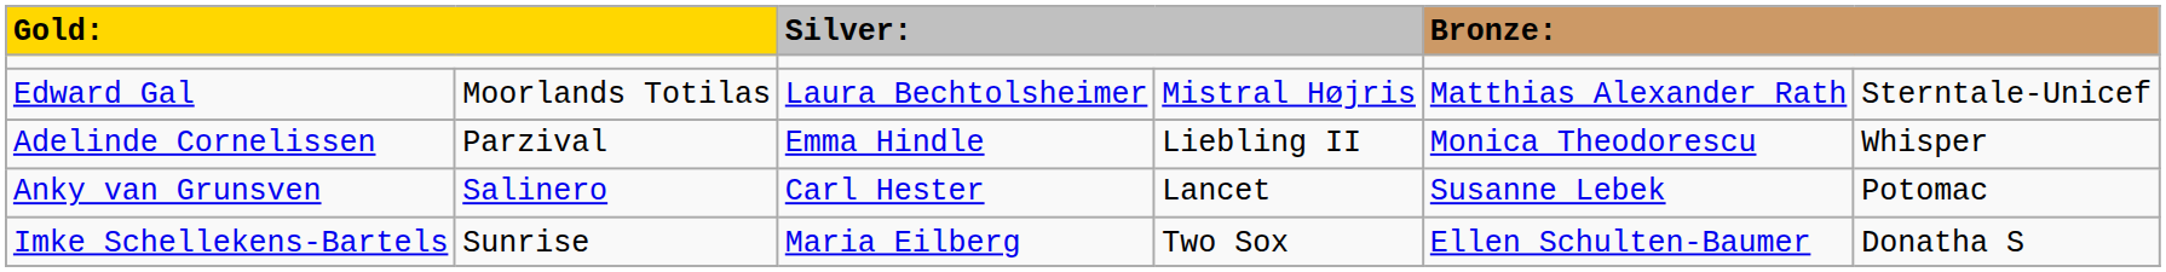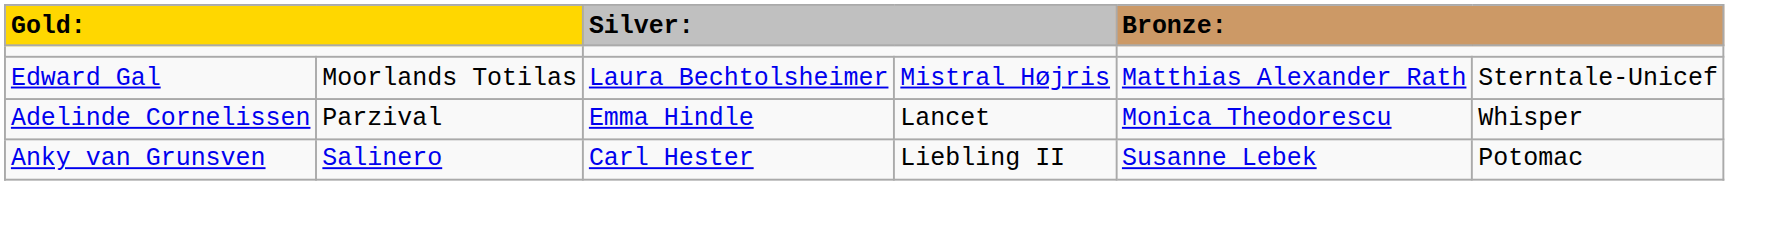 <table class="wikitable">
 <tr>
 <td !align="center" bgcolor="gold" colspan=2><strong>Gold:</strong></td>
 <td !align="center" bgcolor="silver" colspan=2><strong>Silver:</strong></td>
 <td !align="center" bgcolor="CC9966" colspan=2><strong>Bronze:</strong></td>
 </tr>
 <tr>
 <td colspan=2 align=center></td>
 <td colspan=2 align=center></td>
 <td colspan=2 align=center></td>
 </tr>
 <tr>
 <td><a href='#'>Edward Gal</a></td>
 <td>Moorlands Totilas</td>
 <td><a href='#'>Laura Bechtolsheimer</a></td>
 <td><a href='#'>Mistral Højris</a></td>
 <td><a href='#'>Matthias Alexander Rath</a></td>
 <td>Sterntale-Unicef</td>
 </tr>
 <tr>
 <td><a href='#'>Adelinde Cornelissen</a></td>
 <td>Parzival</td>
 <td><a href='#'>Emma Hindle</a></td>
-<td>Liebling II</td>
+<td>Lancet</td>
 <td><a href='#'>Monica Theodorescu</a></td>
 <td>Whisper</td>
 </tr>
 <tr>
 <td><a href='#'>Anky van Grunsven</a></td>
 <td><a href='#'>Salinero</a></td>
 <td><a href='#'>Carl Hester</a></td>
-<td>Lancet</td>
+<td>Liebling II</td>
 <td><a href='#'>Susanne Lebek</a></td>
 <td>Potomac</td>
 </tr>
-<tr>
-<td><a href='#'>Imke Schellekens-Bartels</a></td>
-<td>Sunrise</td>
-<td><a href='#'>Maria Eilberg</a></td>
-<td>Two Sox</td>
-<td><a href='#'>Ellen Schulten-Baumer</a></td>
-<td>Donatha S</td>
-</tr>
 </table>
